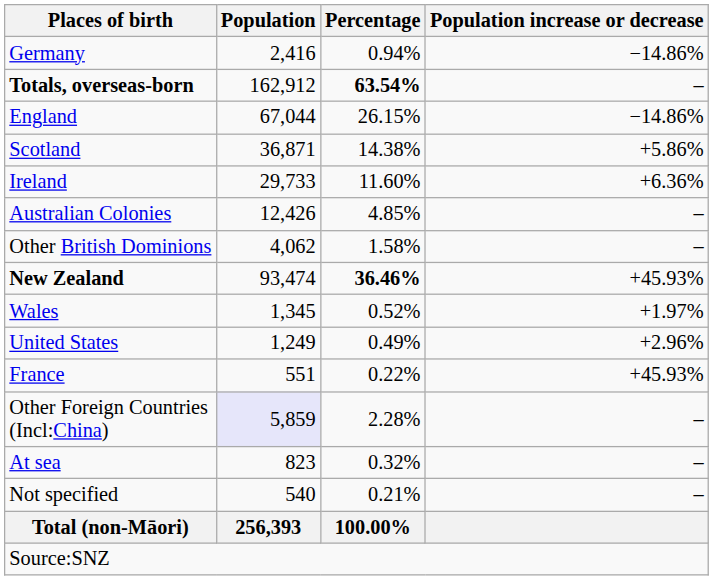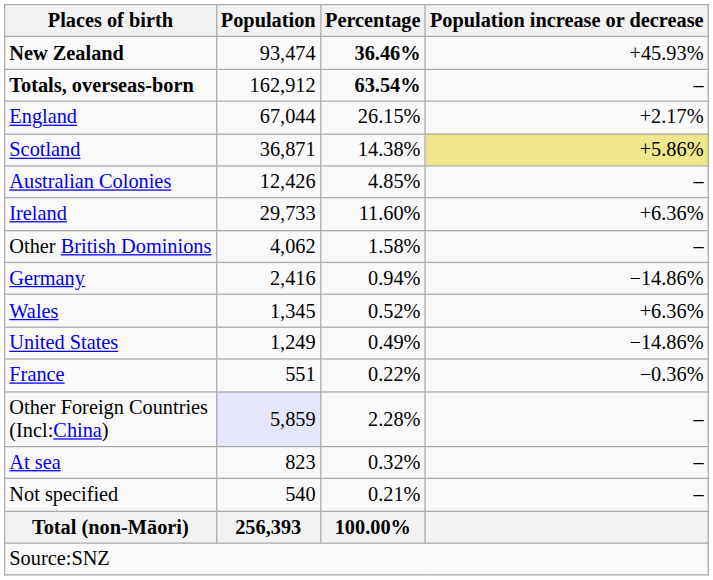 <table class="wikitable" style="text-align:right">
 <tr>
 <th>Places of birth</th>
 <th>Population<br></th>
 <th>Percentage</th>
 <th>Population increase or decrease</th>
 </tr>
 <tr>
-<td align="left"> <a href='#'>Germany</a></td>
-<td>2,416</td>
-<td>0.94%</td>
-<td>−14.86%</td>
+<td align="left"><strong>New Zealand</strong></td>
+<td>93,474</td>
+<td><strong>36.46%</strong></td>
+<td>+45.93%</td>
 </tr>
 <tr>
 <td align=left><strong>Totals, overseas-born</strong></td>
 <td>162,912</td>
 <td><strong>63.54%</strong></td>
 <td>–</td>
 </tr>
 <tr>
 <td align="left"> <a href='#'>England</a></td>
 <td>67,044</td>
 <td>26.15%</td>
-<td>−14.86%</td>
+<td>+2.17%</td>
 </tr>
 <tr>
 <td align="left"> <a href='#'>Scotland</a></td>
 <td>36,871</td>
 <td>14.38%</td>
-<td>+5.86%</td>
+<td style="background: khaki;">+5.86%</td>
+</tr>
+<tr>
+<td align="left"> <a href='#'>Australian Colonies</a></td>
+<td>12,426</td>
+<td>4.85%</td>
+<td>–</td>
 </tr>
 <tr>
 <td align="left"> <a href='#'>Ireland</a></td>
 <td>29,733</td>
 <td>11.60%</td>
 <td>+6.36%</td>
 </tr>
 <tr>
-<td align="left"> <a href='#'>Australian Colonies</a></td>
-<td>12,426</td>
-<td>4.85%</td>
-<td>–</td>
-</tr>
-<tr>
 <td align="left">Other <a href='#'>British Dominions</a></td>
 <td>4,062</td>
 <td>1.58%</td>
 <td>–</td>
 </tr>
 <tr>
-<td align="left"><strong>New Zealand</strong></td>
-<td>93,474</td>
-<td><strong>36.46%</strong></td>
-<td>+45.93%</td>
+<td align="left"> <a href='#'>Germany</a></td>
+<td>2,416</td>
+<td>0.94%</td>
+<td>−14.86%</td>
 </tr>
 <tr>
 <td align="left"> <a href='#'>Wales</a></td>
 <td>1,345</td>
 <td>0.52%</td>
-<td>+1.97%</td>
+<td>+6.36%</td>
 </tr>
 <tr>
 <td align="left"> <a href='#'>United States</a></td>
 <td>1,249</td>
 <td>0.49%</td>
-<td>+2.96%</td>
+<td>−14.86%</td>
 </tr>
 <tr>
 <td align="left"> <a href='#'>France</a></td>
 <td>551</td>
 <td>0.22%</td>
-<td>+45.93%</td>
+<td>−0.36%</td>
 </tr>
 <tr>
 <td align="left">Other Foreign Countries <br>(Incl:<a href='#'>China</a>)</td>
 <td style="background: lavender;">5,859</td>
 <td>2.28%</td>
 <td>–</td>
 </tr>
 <tr>
 <td align="left"><a href='#'>At sea</a></td>
 <td>823</td>
 <td>0.32%</td>
 <td>–</td>
 </tr>
 <tr>
 <td align="left">Not specified</td>
 <td>540</td>
 <td>0.21%</td>
 <td>–</td>
 </tr>
 <tr>
 <th>Total (non-Māori)</th>
 <th>256,393</th>
 <th>100.00%</th>
 <th></th>
 </tr>
 <tr>
 <td colspan="4" style="text-align:left;">Source:SNZ</td>
 </tr>
 </table>
